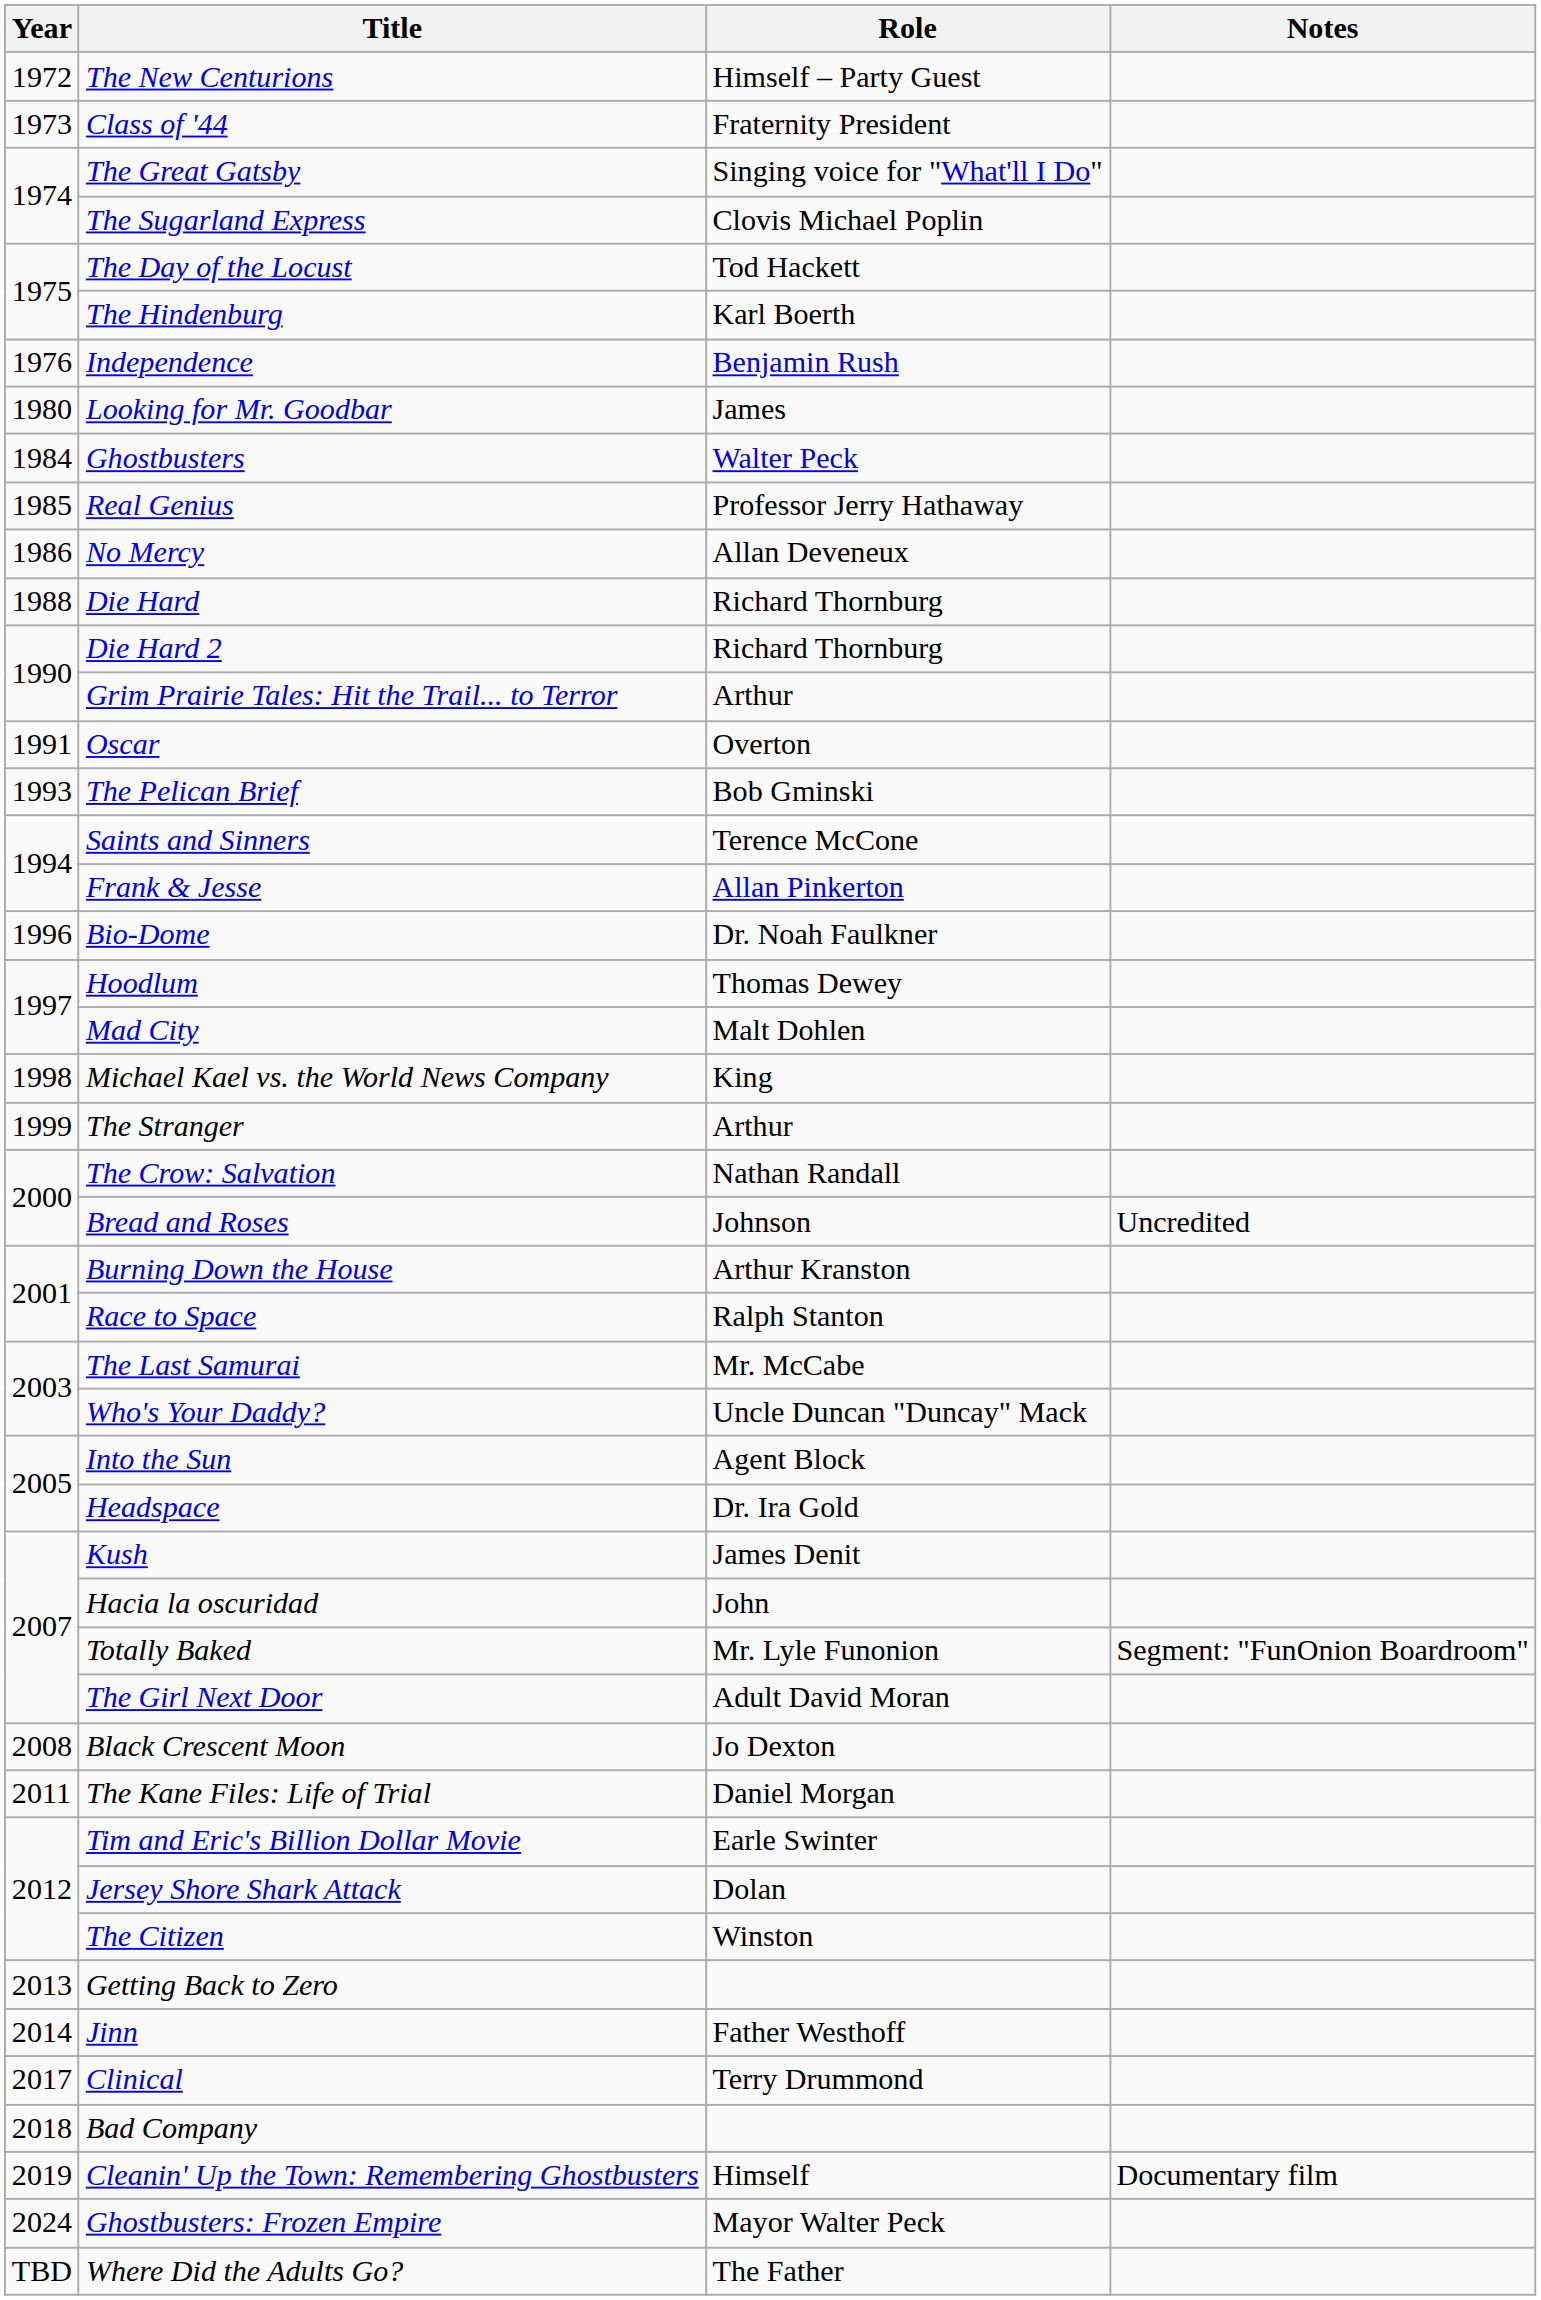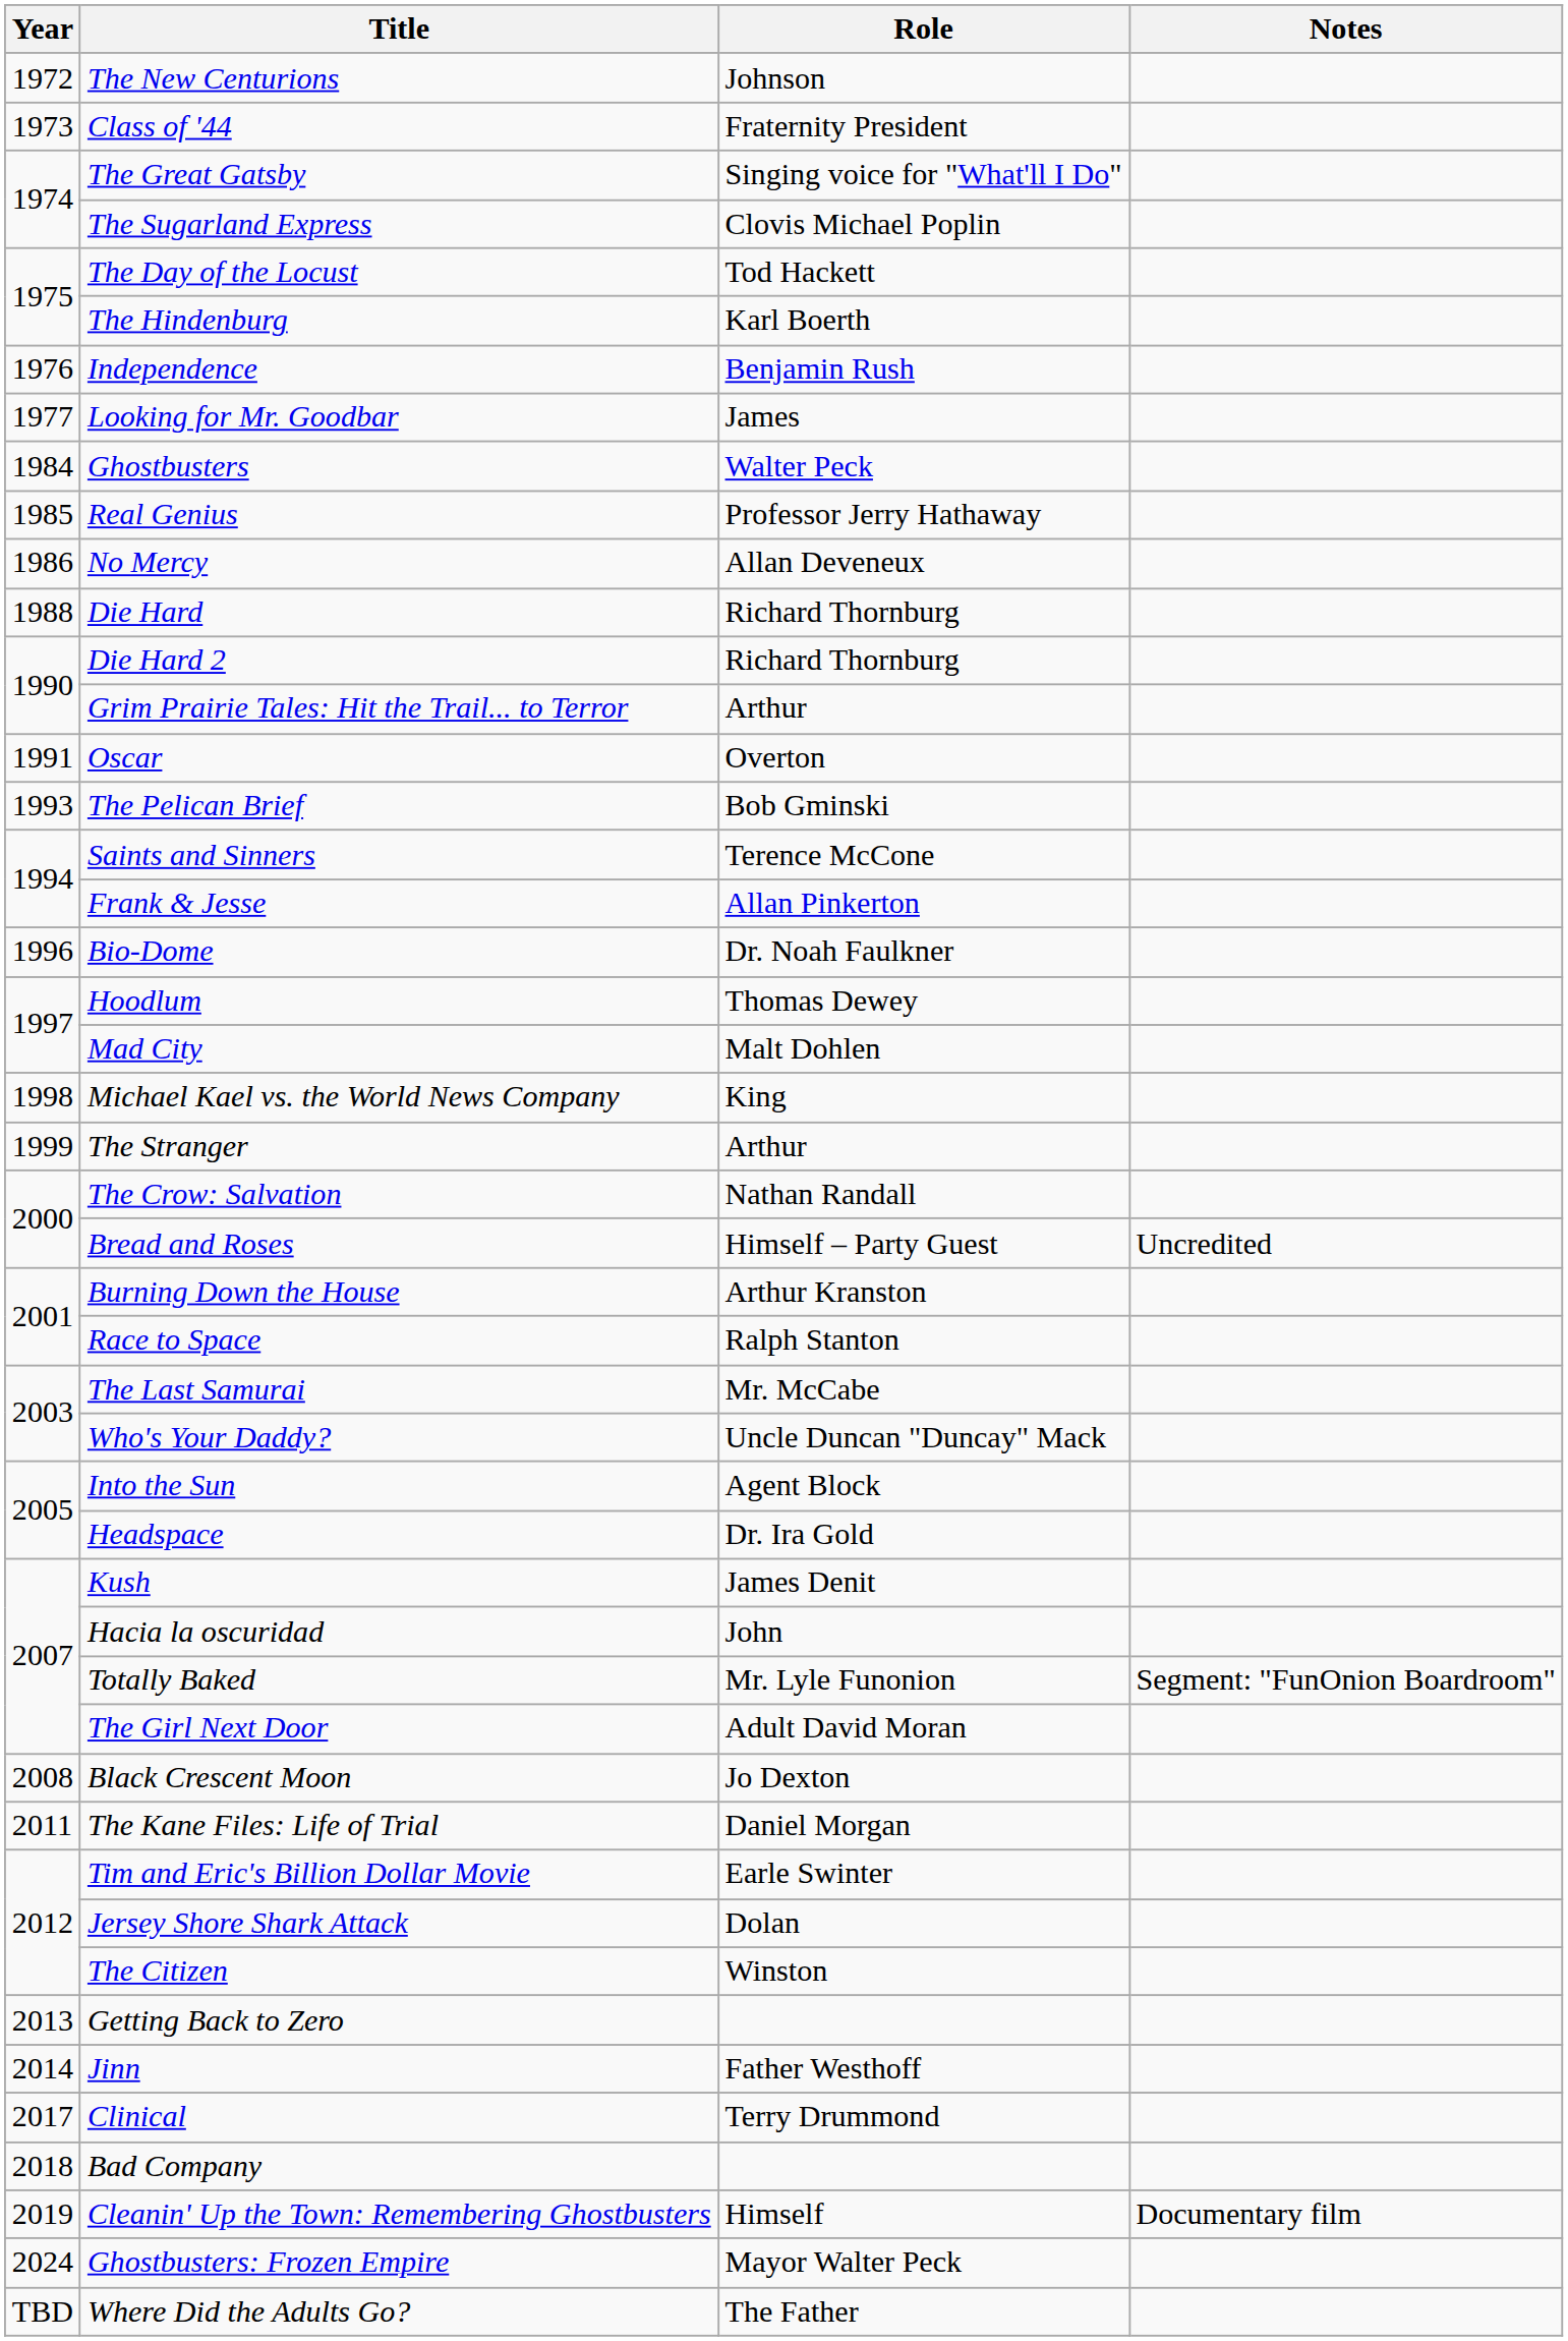 <table class="wikitable sortable">
 <tr>
 <th>Year</th>
 <th>Title</th>
 <th>Role</th>
 <th>Notes</th>
 </tr>
 <tr>
 <td>1972</td>
 <td><em><a href='#'>The New Centurions</a></em></td>
-<td>Himself – Party Guest</td>
+<td>Johnson</td>
 <td></td>
 </tr>
 <tr>
 <td>1973</td>
 <td><em><a href='#'>Class of '44</a></em></td>
 <td>Fraternity President</td>
 <td></td>
 </tr>
 <tr>
 <td rowspan="2">1974</td>
 <td><em><a href='#'>The Great Gatsby</a></em></td>
 <td>Singing voice for "<a href='#'>What'll I Do</a>"</td>
 <td></td>
 </tr>
 <tr>
 <td><em><a href='#'>The Sugarland Express</a></em></td>
 <td>Clovis Michael Poplin</td>
 <td></td>
 </tr>
 <tr>
 <td rowspan="2">1975</td>
 <td><em><a href='#'>The Day of the Locust</a></em></td>
 <td>Tod Hackett</td>
 <td></td>
 </tr>
 <tr>
 <td><em><a href='#'>The Hindenburg</a></em></td>
 <td>Karl Boerth</td>
 <td></td>
 </tr>
 <tr>
 <td>1976</td>
 <td><em><a href='#'>Independence</a></em></td>
 <td><a href='#'>Benjamin Rush</a></td>
 <td></td>
 </tr>
 <tr>
-<td>1980</td>
+<td>1977</td>
 <td><em><a href='#'>Looking for Mr. Goodbar</a></em></td>
 <td>James</td>
 <td></td>
 </tr>
 <tr>
 <td>1984</td>
 <td><em><a href='#'>Ghostbusters</a></em></td>
 <td><a href='#'>Walter Peck</a></td>
 <td></td>
 </tr>
 <tr>
 <td>1985</td>
 <td><em><a href='#'>Real Genius</a></em></td>
 <td>Professor Jerry Hathaway</td>
 <td></td>
 </tr>
 <tr>
 <td>1986</td>
 <td><em><a href='#'>No Mercy</a></em></td>
 <td>Allan Deveneux</td>
 <td></td>
 </tr>
 <tr>
 <td>1988</td>
 <td><em><a href='#'>Die Hard</a></em></td>
 <td>Richard Thornburg</td>
 <td></td>
 </tr>
 <tr>
 <td rowspan="2">1990</td>
 <td><em><a href='#'>Die Hard 2</a></em></td>
 <td>Richard Thornburg</td>
 <td></td>
 </tr>
 <tr>
 <td><em><a href='#'>Grim Prairie Tales: Hit the Trail... to Terror</a></em></td>
 <td>Arthur</td>
 <td></td>
 </tr>
 <tr>
 <td>1991</td>
 <td><em><a href='#'>Oscar</a></em></td>
 <td>Overton</td>
 <td></td>
 </tr>
 <tr>
 <td>1993</td>
 <td><em><a href='#'>The Pelican Brief</a></em></td>
 <td>Bob Gminski</td>
 <td></td>
 </tr>
 <tr>
 <td rowspan="2">1994</td>
 <td><em><a href='#'>Saints and Sinners</a></em></td>
 <td>Terence McCone</td>
 <td></td>
 </tr>
 <tr>
 <td><em><a href='#'>Frank & Jesse</a></em></td>
 <td><a href='#'>Allan Pinkerton</a></td>
 <td></td>
 </tr>
 <tr>
 <td>1996</td>
 <td><em><a href='#'>Bio-Dome</a></em></td>
 <td>Dr. Noah Faulkner</td>
 <td></td>
 </tr>
 <tr>
 <td rowspan="2">1997</td>
 <td><em><a href='#'>Hoodlum</a></em></td>
 <td>Thomas Dewey</td>
 <td></td>
 </tr>
 <tr>
 <td><em><a href='#'>Mad City</a></em></td>
 <td>Malt Dohlen</td>
 <td></td>
 </tr>
 <tr>
 <td>1998</td>
 <td><em>Michael Kael vs. the World News Company</em></td>
 <td>King</td>
 <td></td>
 </tr>
 <tr>
 <td>1999</td>
 <td><em>The Stranger</em></td>
 <td>Arthur</td>
 <td></td>
 </tr>
 <tr>
 <td rowspan="2">2000</td>
 <td><em><a href='#'>The Crow: Salvation</a></em></td>
 <td>Nathan Randall</td>
 <td></td>
 </tr>
 <tr>
 <td><em><a href='#'>Bread and Roses</a></em></td>
-<td>Johnson</td>
+<td>Himself – Party Guest</td>
 <td>Uncredited</td>
 </tr>
 <tr>
 <td rowspan="2">2001</td>
 <td><em><a href='#'>Burning Down the House</a></em></td>
 <td>Arthur Kranston</td>
 <td></td>
 </tr>
 <tr>
 <td><em><a href='#'>Race to Space</a></em></td>
 <td>Ralph Stanton</td>
 <td></td>
 </tr>
 <tr>
 <td rowspan="2">2003</td>
 <td><em><a href='#'>The Last Samurai</a></em></td>
 <td>Mr. McCabe</td>
 <td></td>
 </tr>
 <tr>
 <td><em><a href='#'>Who's Your Daddy?</a></em></td>
 <td>Uncle Duncan "Duncay" Mack</td>
 <td></td>
 </tr>
 <tr>
 <td rowspan="2">2005</td>
 <td><em><a href='#'>Into the Sun</a></em></td>
 <td>Agent Block</td>
 <td></td>
 </tr>
 <tr>
 <td><em><a href='#'>Headspace</a></em></td>
 <td>Dr. Ira Gold</td>
 <td></td>
 </tr>
 <tr>
 <td rowspan="4">2007</td>
 <td><em><a href='#'>Kush</a></em></td>
 <td>James Denit</td>
 <td></td>
 </tr>
 <tr>
 <td><em>Hacia la oscuridad</em></td>
 <td>John</td>
 <td></td>
 </tr>
 <tr>
 <td><em>Totally Baked</em></td>
 <td>Mr. Lyle Funonion</td>
 <td>Segment: "FunOnion Boardroom"</td>
 </tr>
 <tr>
 <td><em><a href='#'>The Girl Next Door</a></em></td>
 <td>Adult David Moran</td>
 <td></td>
 </tr>
 <tr>
 <td>2008</td>
 <td><em>Black Crescent Moon</em></td>
 <td>Jo Dexton</td>
 <td></td>
 </tr>
 <tr>
 <td>2011</td>
 <td><em>The Kane Files: Life of Trial</em></td>
 <td>Daniel Morgan</td>
 <td></td>
 </tr>
 <tr>
 <td rowspan="3">2012</td>
 <td><em><a href='#'>Tim and Eric's Billion Dollar Movie</a></em></td>
 <td>Earle Swinter</td>
 <td></td>
 </tr>
 <tr>
 <td><em><a href='#'>Jersey Shore Shark Attack</a></em></td>
 <td>Dolan</td>
 <td></td>
 </tr>
 <tr>
 <td><em><a href='#'>The Citizen</a></em></td>
 <td>Winston</td>
 <td></td>
 </tr>
 <tr>
 <td>2013</td>
 <td><em>Getting Back to Zero</em></td>
 <td></td>
 <td></td>
 </tr>
 <tr>
 <td>2014</td>
 <td><em><a href='#'>Jinn</a></em></td>
 <td>Father Westhoff</td>
 <td></td>
 </tr>
 <tr>
 <td>2017</td>
 <td><em><a href='#'>Clinical</a></em></td>
 <td>Terry Drummond</td>
 <td></td>
 </tr>
 <tr>
 <td>2018</td>
 <td><em>Bad Company</em></td>
 <td></td>
 <td></td>
 </tr>
 <tr>
 <td>2019</td>
 <td><em><a href='#'>Cleanin' Up the Town: Remembering Ghostbusters</a></em></td>
 <td>Himself</td>
 <td>Documentary film</td>
 </tr>
 <tr>
 <td>2024</td>
 <td><em><a href='#'>Ghostbusters: Frozen Empire</a></em></td>
 <td>Mayor Walter Peck</td>
 <td></td>
 </tr>
 <tr>
 <td>TBD</td>
 <td><em>Where Did the Adults Go?</em></td>
 <td>The Father</td>
 <td></td>
 </tr>
 </table>
